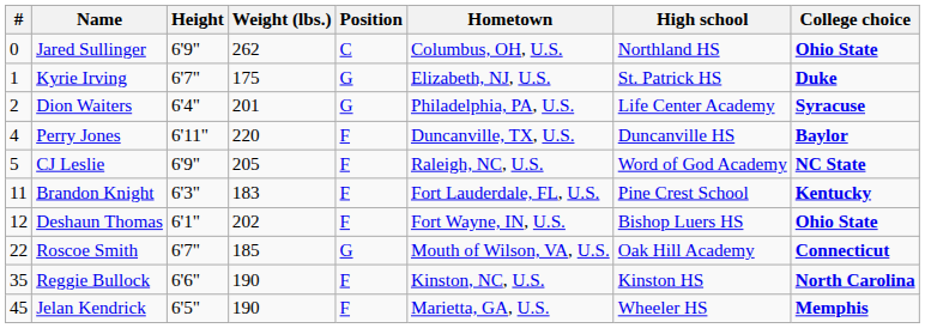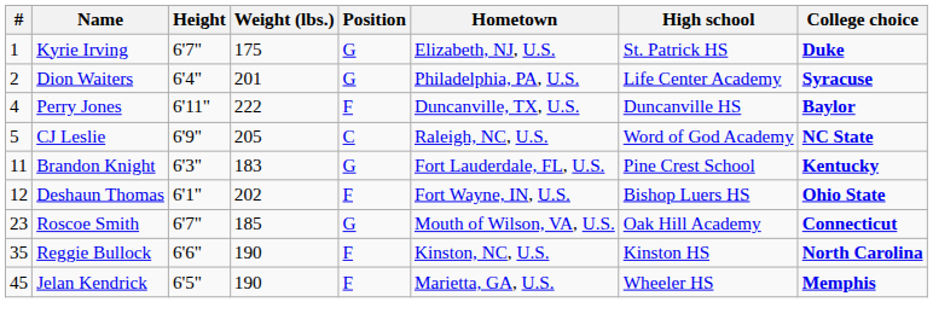 <table class="wikitable sortable">
 <tr>
 <th>#</th>
 <th>Name</th>
 <th>Height</th>
 <th>Weight (lbs.)</th>
 <th>Position</th>
 <th>Hometown</th>
 <th>High school</th>
 <th>College choice</th>
-</tr>
-<tr>
-<td>0</td>
-<td><a href='#'>Jared Sullinger</a></td>
-<td>6'9"</td>
-<td>262</td>
-<td><a href='#'>C</a></td>
-<td><a href='#'>Columbus, OH</a>, <a href='#'>U.S.</a></td>
-<td><a href='#'>Northland HS</a></td>
-<td><strong><a href='#'>Ohio State</a></strong></td>
 </tr>
 <tr>
 <td>1</td>
 <td><a href='#'>Kyrie Irving</a></td>
 <td>6'7"</td>
 <td>175</td>
 <td><a href='#'>G</a></td>
 <td><a href='#'>Elizabeth, NJ</a>, <a href='#'>U.S.</a></td>
 <td><a href='#'>St. Patrick HS</a></td>
 <td><strong><a href='#'>Duke</a></strong></td>
 </tr>
 <tr>
 <td>2</td>
 <td><a href='#'>Dion Waiters</a></td>
 <td>6'4"</td>
 <td>201</td>
 <td><a href='#'>G</a></td>
 <td><a href='#'>Philadelphia, PA</a>, <a href='#'>U.S.</a></td>
 <td><a href='#'>Life Center Academy</a></td>
 <td><strong><a href='#'>Syracuse</a></strong></td>
 </tr>
 <tr>
 <td>4</td>
 <td><a href='#'>Perry Jones</a></td>
 <td>6'11"</td>
-<td>220</td>
+<td>222</td>
 <td><a href='#'>F</a></td>
 <td><a href='#'>Duncanville, TX</a>, <a href='#'>U.S.</a></td>
 <td><a href='#'>Duncanville HS</a></td>
 <td><strong><a href='#'>Baylor</a></strong></td>
 </tr>
 <tr>
 <td>5</td>
 <td><a href='#'>CJ Leslie</a></td>
 <td>6'9"</td>
 <td>205</td>
-<td><a href='#'>F</a></td>
+<td><a href='#'>C</a></td>
 <td><a href='#'>Raleigh, NC</a>, <a href='#'>U.S.</a></td>
 <td><a href='#'>Word of God Academy</a></td>
 <td><strong><a href='#'>NC State</a></strong></td>
 </tr>
 <tr>
 <td>11</td>
 <td><a href='#'>Brandon Knight</a></td>
 <td>6'3"</td>
 <td>183</td>
-<td><a href='#'>F</a></td>
+<td><a href='#'>G</a></td>
 <td><a href='#'>Fort Lauderdale, FL</a>, <a href='#'>U.S.</a></td>
 <td><a href='#'>Pine Crest School</a></td>
 <td><strong><a href='#'>Kentucky</a></strong></td>
 </tr>
 <tr>
 <td>12</td>
 <td><a href='#'>Deshaun Thomas</a></td>
 <td>6'1"</td>
 <td>202</td>
 <td><a href='#'>F</a></td>
 <td><a href='#'>Fort Wayne, IN</a>, <a href='#'>U.S.</a></td>
 <td><a href='#'>Bishop Luers HS</a></td>
 <td><strong><a href='#'>Ohio State</a></strong></td>
 </tr>
 <tr>
-<td>22</td>
+<td>23</td>
 <td><a href='#'>Roscoe Smith</a></td>
 <td>6'7"</td>
 <td>185</td>
 <td><a href='#'>G</a></td>
 <td><a href='#'>Mouth of Wilson, VA</a>, <a href='#'>U.S.</a></td>
 <td><a href='#'>Oak Hill Academy</a></td>
 <td><strong><a href='#'>Connecticut</a></strong></td>
 </tr>
 <tr>
 <td>35</td>
 <td><a href='#'>Reggie Bullock</a></td>
 <td>6'6"</td>
 <td>190</td>
 <td><a href='#'>F</a></td>
 <td><a href='#'>Kinston, NC</a>, <a href='#'>U.S.</a></td>
 <td><a href='#'>Kinston HS</a></td>
 <td><strong><a href='#'>North Carolina</a></strong></td>
 </tr>
 <tr>
 <td>45</td>
 <td><a href='#'>Jelan Kendrick</a></td>
 <td>6'5"</td>
 <td>190</td>
 <td><a href='#'>F</a></td>
 <td><a href='#'>Marietta, GA</a>, <a href='#'>U.S.</a></td>
 <td><a href='#'>Wheeler HS</a></td>
 <td><strong><a href='#'>Memphis</a></strong></td>
 </tr>
 </table>
